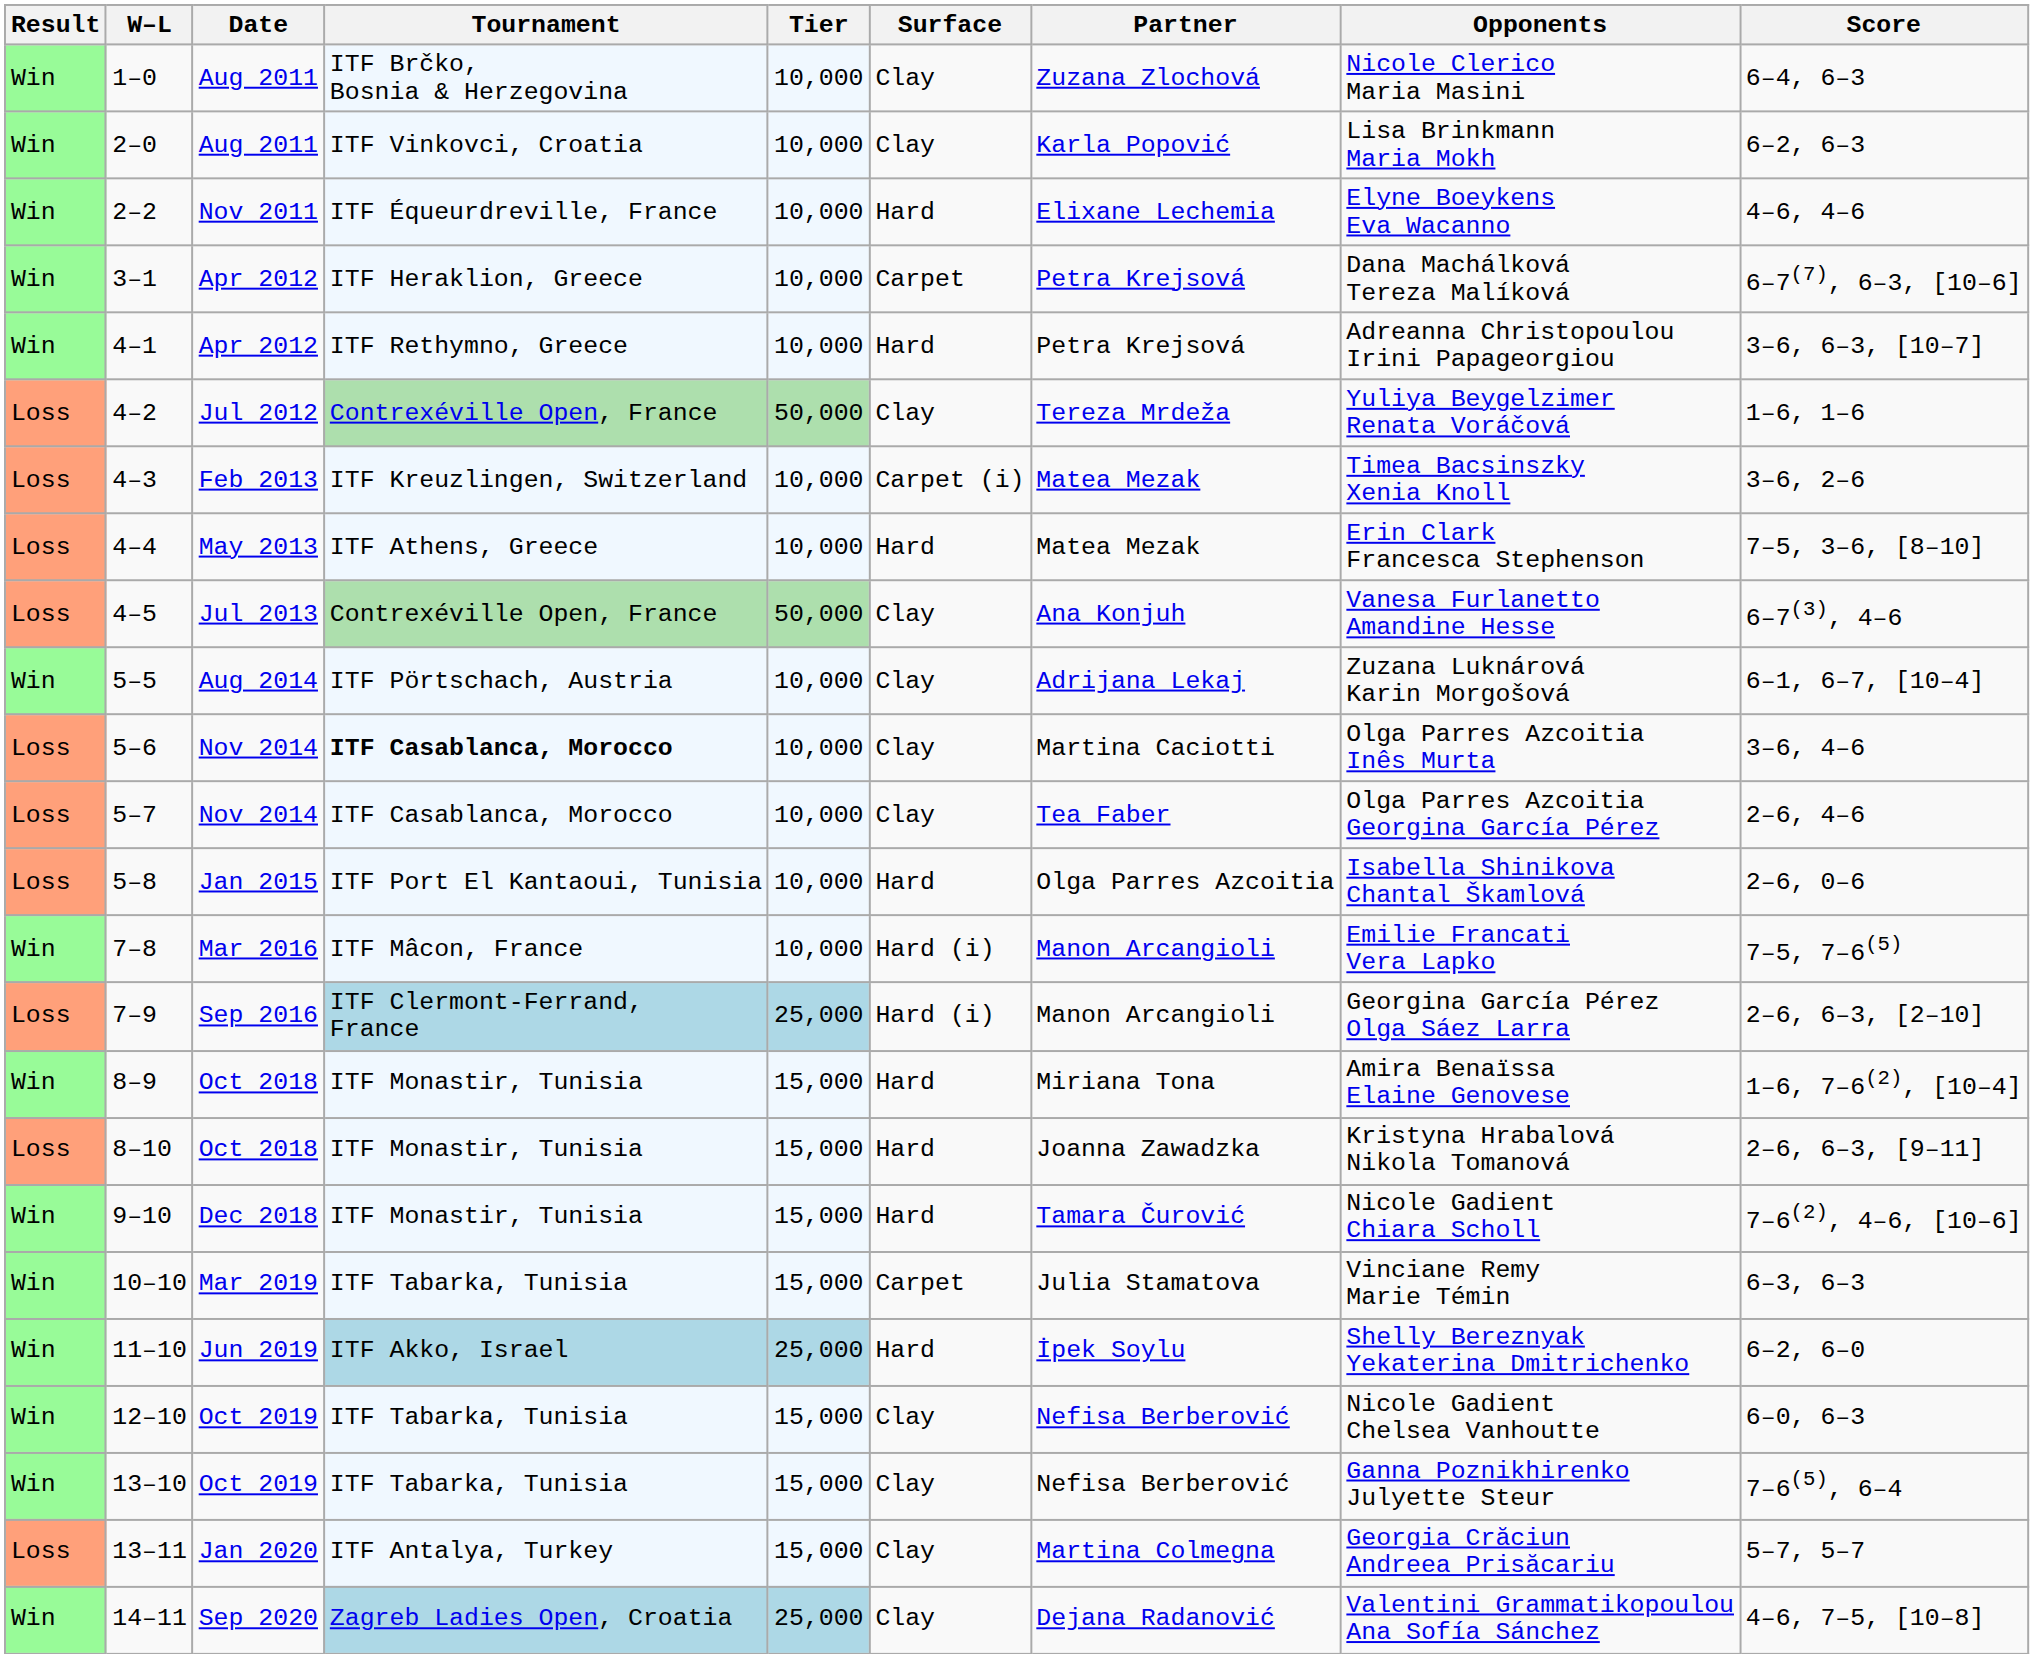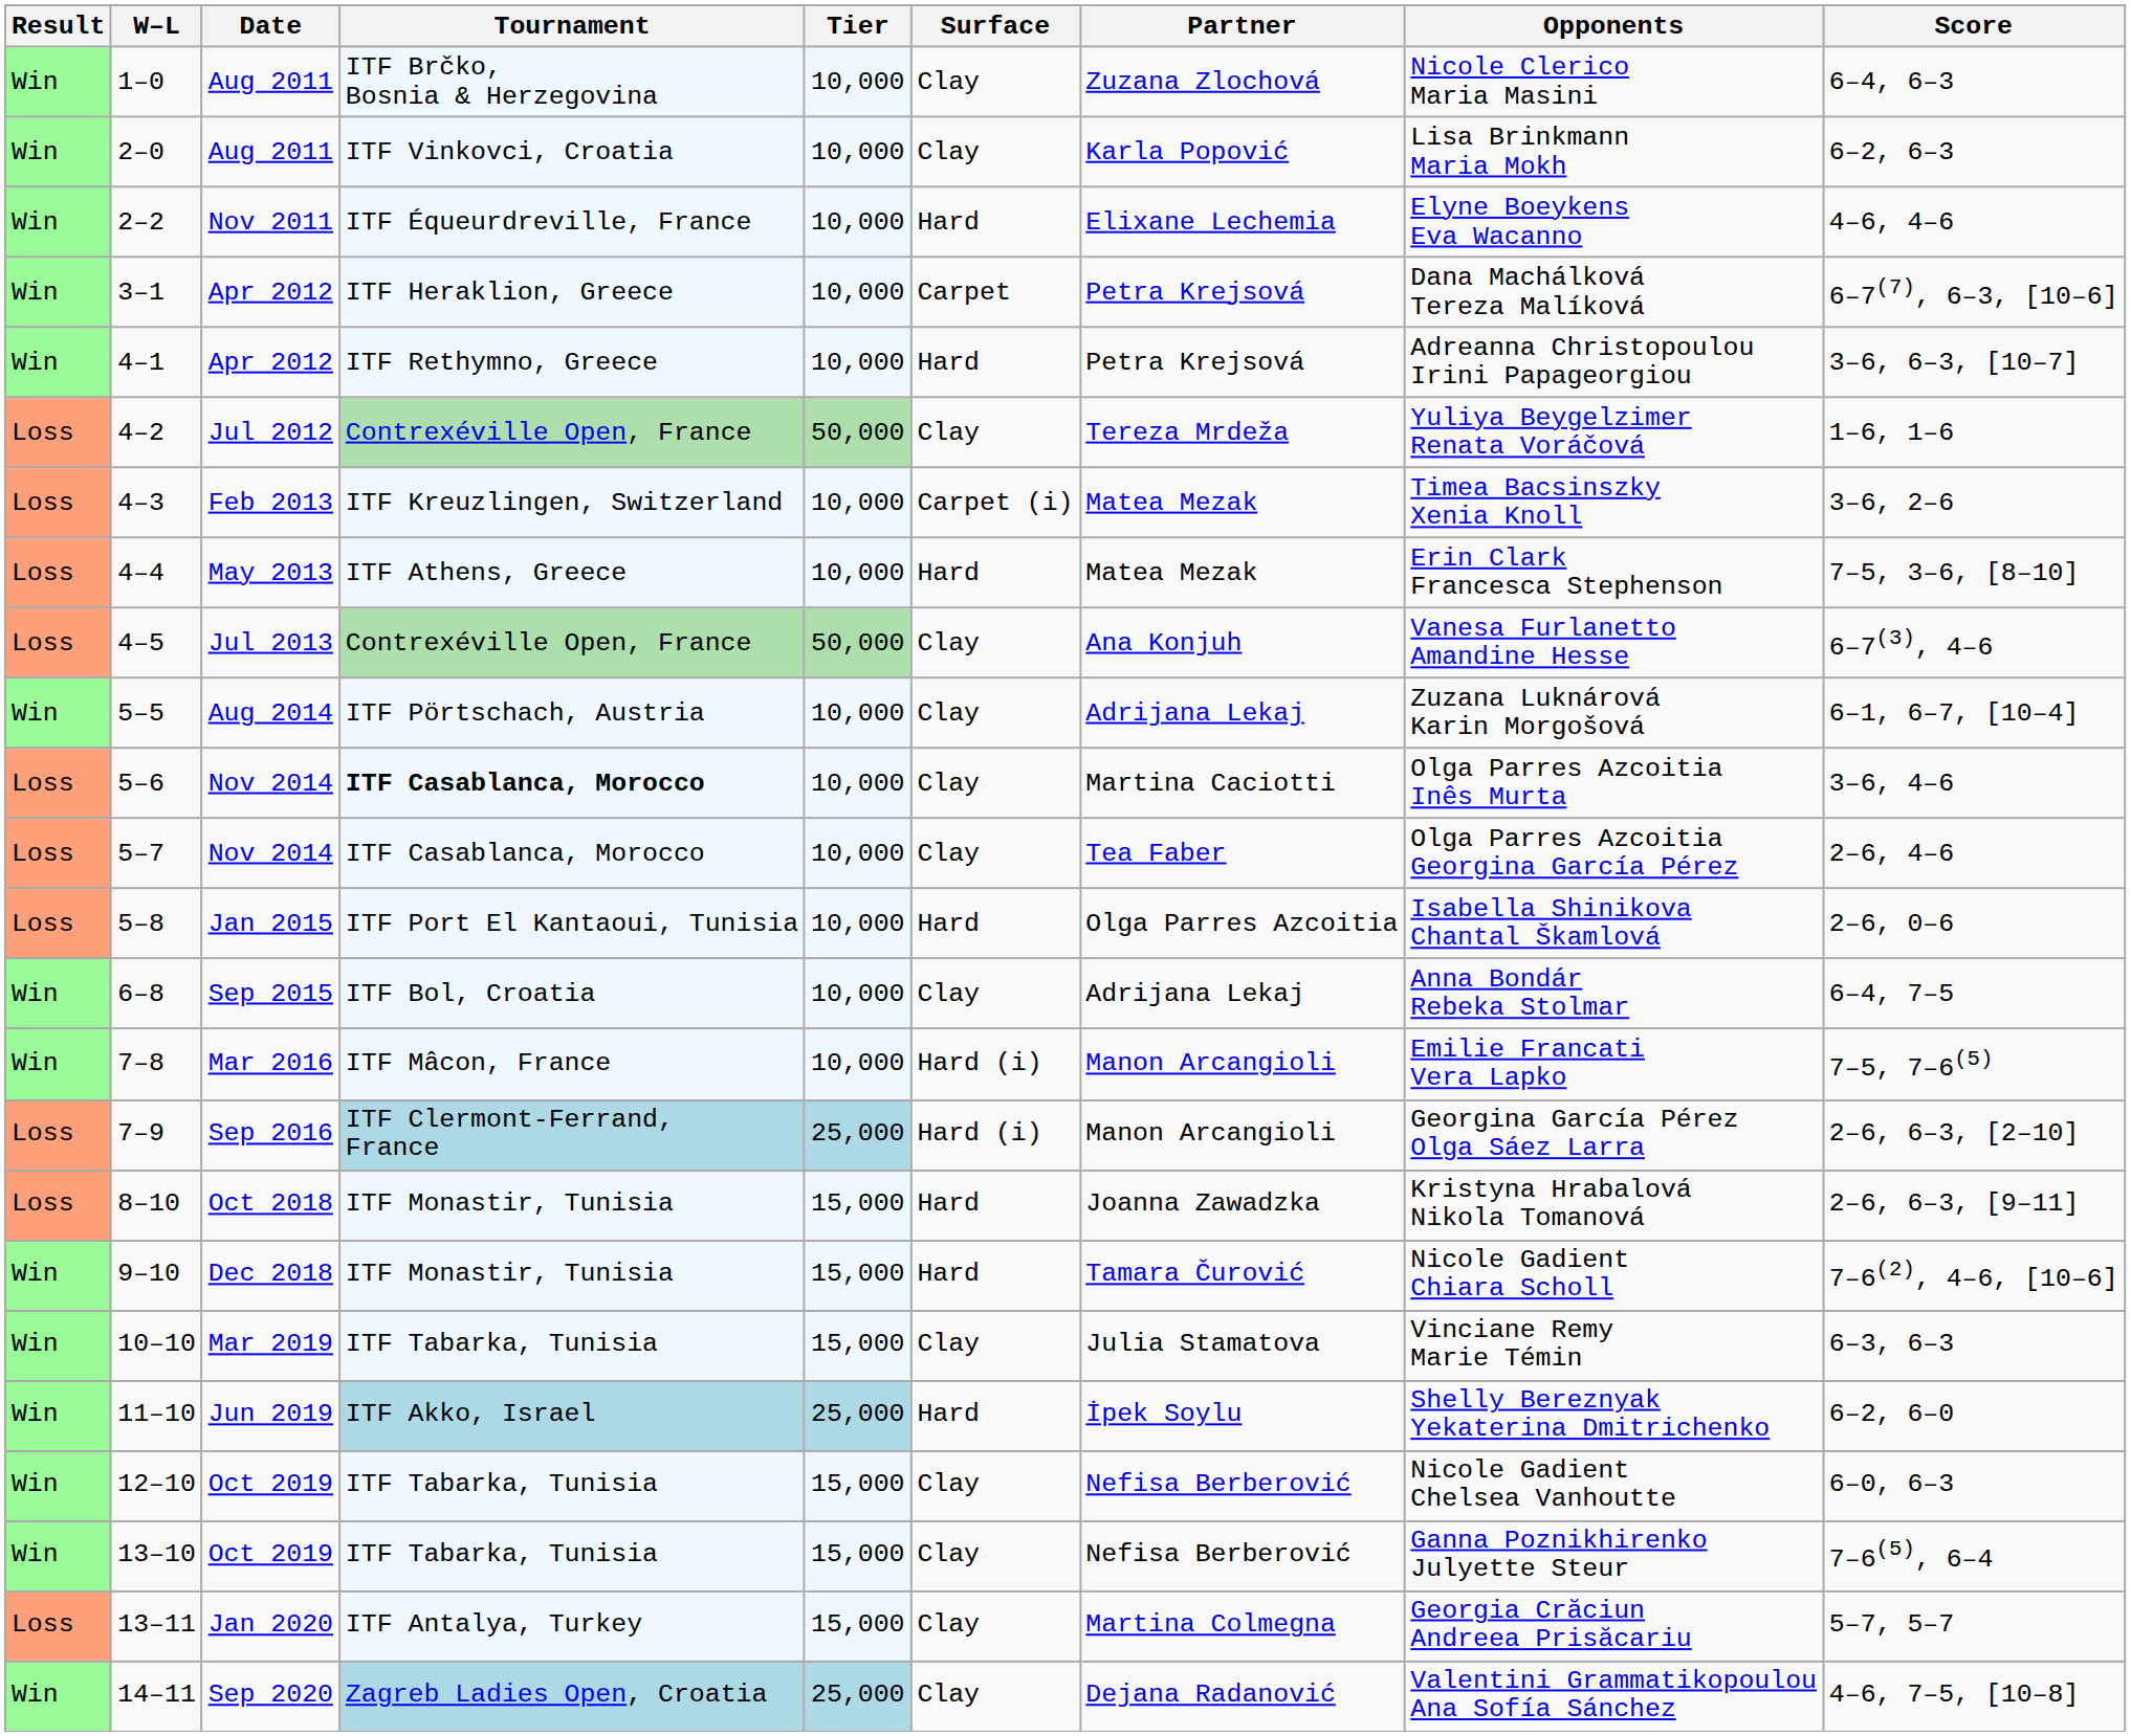 <table class="sortable wikitable" style=font-size:97%>
 <tr>
 <th>Result</th>
 <th class="unsortable">W–L</th>
 <th>Date</th>
 <th>Tournament</th>
 <th>Tier</th>
 <th>Surface</th>
 <th>Partner</th>
 <th>Opponents</th>
 <th class="unsortable">Score</th>
 </tr>
 <tr>
 <td style="background:#98fb98;">Win</td>
 <td>1–0</td>
 <td><a href='#'>Aug 2011</a></td>
 <td style="background:#f0f8ff;">ITF Brčko, <br>Bosnia & Herzegovina</td>
 <td style="background:#f0f8ff;">10,000</td>
 <td>Clay</td>
 <td> <a href='#'>Zuzana Zlochová</a></td>
 <td> <a href='#'>Nicole Clerico</a> <br>  Maria Masini</td>
 <td>6–4, 6–3</td>
 </tr>
 <tr>
 <td style="background:#98fb98;">Win</td>
 <td>2–0</td>
 <td><a href='#'>Aug 2011</a></td>
 <td style="background:#f0f8ff;">ITF Vinkovci, Croatia</td>
 <td style="background:#f0f8ff;">10,000</td>
 <td>Clay</td>
 <td> <a href='#'>Karla Popović</a></td>
 <td> Lisa Brinkmann <br>  <a href='#'>Maria Mokh</a></td>
 <td>6–2, 6–3</td>
 </tr>
 <tr>
 <td style="background:#98fb98;">Win</td>
 <td>2–2</td>
 <td><a href='#'>Nov 2011</a></td>
 <td style="background:#f0f8ff;">ITF Équeurdreville, France</td>
 <td style="background:#f0f8ff;">10,000</td>
 <td>Hard</td>
 <td> <a href='#'>Elixane Lechemia</a></td>
 <td> <a href='#'>Elyne Boeykens</a> <br>  <a href='#'>Eva Wacanno</a></td>
 <td>4–6, 4–6</td>
 </tr>
 <tr>
 <td style="background:#98fb98;">Win</td>
 <td>3–1</td>
 <td><a href='#'>Apr 2012</a></td>
 <td style="background:#f0f8ff;">ITF Heraklion, Greece</td>
 <td style="background:#f0f8ff;">10,000</td>
 <td>Carpet</td>
 <td> <a href='#'>Petra Krejsová</a></td>
 <td> Dana Machálková <br>  Tereza Malíková</td>
 <td>6–7<sup>(7)</sup>, 6–3, [10–6]</td>
 </tr>
 <tr>
 <td style="background:#98fb98;">Win</td>
 <td>4–1</td>
 <td><a href='#'>Apr 2012</a></td>
 <td style="background:#f0f8ff;">ITF Rethymno, Greece</td>
 <td style="background:#f0f8ff;">10,000</td>
 <td>Hard</td>
 <td> Petra Krejsová</td>
 <td> Adreanna Christopoulou <br>  Irini Papageorgiou</td>
 <td>3–6, 6–3, [10–7]</td>
 </tr>
 <tr>
 <td style="background:#ffa07a;">Loss</td>
 <td>4–2</td>
 <td><a href='#'>Jul 2012</a></td>
 <td style="background:#addfad;"><a href='#'>Contrexéville Open</a>, France</td>
 <td style="background:#addfad;">50,000</td>
 <td>Clay</td>
 <td> <a href='#'>Tereza Mrdeža</a></td>
 <td> <a href='#'>Yuliya Beygelzimer</a> <br>  <a href='#'>Renata Voráčová</a></td>
 <td>1–6, 1–6</td>
 </tr>
 <tr>
 <td style="background:#ffa07a;">Loss</td>
 <td>4–3</td>
 <td><a href='#'>Feb 2013</a></td>
 <td style="background:#f0f8ff;">ITF Kreuzlingen, Switzerland</td>
 <td style="background:#f0f8ff;">10,000</td>
 <td>Carpet (i)</td>
 <td> <a href='#'>Matea Mezak</a></td>
 <td> <a href='#'>Timea Bacsinszky</a> <br>  <a href='#'>Xenia Knoll</a></td>
 <td>3–6, 2–6</td>
 </tr>
 <tr>
 <td style="background:#ffa07a;">Loss</td>
 <td>4–4</td>
 <td><a href='#'>May 2013</a></td>
 <td style="background:#f0f8ff;">ITF Athens, Greece</td>
 <td style="background:#f0f8ff;">10,000</td>
 <td>Hard</td>
 <td> Matea Mezak</td>
 <td> <a href='#'>Erin Clark</a> <br>  Francesca Stephenson</td>
 <td>7–5, 3–6, [8–10]</td>
 </tr>
 <tr>
 <td style="background:#ffa07a;">Loss</td>
 <td>4–5</td>
 <td><a href='#'>Jul 2013</a></td>
 <td style="background:#addfad;">Contrexéville Open, France</td>
 <td style="background:#addfad;">50,000</td>
 <td>Clay</td>
 <td> <a href='#'>Ana Konjuh</a></td>
 <td> <a href='#'>Vanesa Furlanetto</a> <br>  <a href='#'>Amandine Hesse</a></td>
 <td>6–7<sup>(3)</sup>, 4–6</td>
 </tr>
 <tr>
 <td style="background:#98fb98;">Win</td>
 <td>5–5</td>
 <td><a href='#'>Aug 2014</a></td>
 <td style="background:#f0f8ff;">ITF Pörtschach, Austria</td>
 <td style="background:#f0f8ff;">10,000</td>
 <td>Clay</td>
 <td> <a href='#'>Adrijana Lekaj</a></td>
 <td> Zuzana Luknárová <br>  Karin Morgošová</td>
 <td>6–1, 6–7, [10–4]</td>
 </tr>
 <tr>
 <td style="background:#ffa07a;">Loss</td>
 <td>5–6</td>
 <td><a href='#'>Nov 2014</a></td>
 <td style="background:#f0f8ff;"><strong>ITF Casablanca, Morocco</strong></td>
 <td style="background:#f0f8ff;">10,000</td>
 <td>Clay</td>
 <td> Martina Caciotti</td>
 <td> Olga Parres Azcoitia <br>  <a href='#'>Inês Murta</a></td>
 <td>3–6, 4–6</td>
 </tr>
 <tr>
 <td style="background:#ffa07a;">Loss</td>
 <td>5–7</td>
 <td><a href='#'>Nov 2014</a></td>
 <td style="background:#f0f8ff;">ITF Casablanca, Morocco</td>
 <td style="background:#f0f8ff;">10,000</td>
 <td>Clay</td>
 <td> <a href='#'>Tea Faber</a></td>
 <td> Olga Parres Azcoitia <br>  <a href='#'>Georgina García Pérez</a></td>
 <td>2–6, 4–6</td>
 </tr>
 <tr>
 <td style="background:#ffa07a;">Loss</td>
 <td>5–8</td>
 <td><a href='#'>Jan 2015</a></td>
 <td style="background:#f0f8ff;">ITF Port El Kantaoui, Tunisia</td>
 <td style="background:#f0f8ff;">10,000</td>
 <td>Hard</td>
 <td> Olga Parres Azcoitia</td>
 <td> <a href='#'>Isabella Shinikova</a> <br>  <a href='#'>Chantal Škamlová</a></td>
 <td>2–6, 0–6</td>
 </tr>
 <tr>
 <td style="background:#98fb98;">Win</td>
+<td>6–8</td>
+<td><a href='#'>Sep 2015</a></td>
+<td style="background:#f0f8ff;">ITF Bol, Croatia</td>
+<td style="background:#f0f8ff;">10,000</td>
+<td>Clay</td>
+<td> Adrijana Lekaj</td>
+<td> <a href='#'>Anna Bondár</a> <br>  <a href='#'>Rebeka Stolmar</a></td>
+<td>6–4, 7–5</td>
+</tr>
+<tr>
+<td style="background:#98fb98;">Win</td>
 <td>7–8</td>
 <td><a href='#'>Mar 2016</a></td>
 <td style="background:#f0f8ff;">ITF Mâcon, France</td>
 <td style="background:#f0f8ff;">10,000</td>
 <td>Hard (i)</td>
 <td> <a href='#'>Manon Arcangioli</a></td>
 <td> <a href='#'>Emilie Francati</a> <br>  <a href='#'>Vera Lapko</a></td>
 <td>7–5, 7–6<sup>(5)</sup></td>
 </tr>
 <tr>
 <td style="background:#ffa07a;">Loss</td>
 <td>7–9</td>
 <td><a href='#'>Sep 2016</a></td>
 <td style="background:lightblue;">ITF Clermont-Ferrand, <br>France</td>
 <td style="background:lightblue;">25,000</td>
 <td>Hard (i)</td>
 <td> Manon Arcangioli</td>
 <td> Georgina García Pérez <br>  <a href='#'>Olga Sáez Larra</a></td>
 <td>2–6, 6–3, [2–10]</td>
-</tr>
-<tr>
-<td style="background:#98fb98;">Win</td>
-<td>8–9</td>
-<td><a href='#'>Oct 2018</a></td>
-<td style="background:#f0f8ff;">ITF Monastir, Tunisia</td>
-<td style="background:#f0f8ff;">15,000</td>
-<td>Hard</td>
-<td> Miriana Tona</td>
-<td> Amira Benaïssa <br>  <a href='#'>Elaine Genovese</a></td>
-<td>1–6, 7–6<sup>(2)</sup>, [10–4]</td>
 </tr>
 <tr>
 <td style="background:#ffa07a;">Loss</td>
 <td>8–10</td>
 <td><a href='#'>Oct 2018</a></td>
 <td style="background:#f0f8ff;">ITF Monastir, Tunisia</td>
 <td style="background:#f0f8ff;">15,000</td>
 <td>Hard</td>
 <td> Joanna Zawadzka</td>
 <td> Kristyna Hrabalová <br>  Nikola Tomanová</td>
 <td>2–6, 6–3, [9–11]</td>
 </tr>
 <tr>
 <td style="background:#98fb98;">Win</td>
 <td>9–10</td>
 <td><a href='#'>Dec 2018</a></td>
 <td style="background:#f0f8ff;">ITF Monastir, Tunisia</td>
 <td style="background:#f0f8ff;">15,000</td>
 <td>Hard</td>
 <td> <a href='#'>Tamara Čurović</a></td>
 <td> Nicole Gadient <br>  <a href='#'>Chiara Scholl</a></td>
 <td>7–6<sup>(2)</sup>, 4–6, [10–6]</td>
 </tr>
 <tr>
 <td style="background:#98fb98;">Win</td>
 <td>10–10</td>
 <td><a href='#'>Mar 2019</a></td>
 <td style="background:#f0f8ff;">ITF Tabarka, Tunisia</td>
 <td style="background:#f0f8ff;">15,000</td>
-<td>Carpet</td>
+<td>Clay</td>
 <td> Julia Stamatova</td>
 <td> Vinciane Remy <br>  Marie Témin</td>
 <td>6–3, 6–3</td>
 </tr>
 <tr>
 <td style="background:#98fb98;">Win</td>
 <td>11–10</td>
 <td><a href='#'>Jun 2019</a></td>
 <td style="background:lightblue;">ITF Akko, Israel</td>
 <td style="background:lightblue;">25,000</td>
 <td>Hard</td>
 <td> <a href='#'>İpek Soylu</a></td>
 <td> <a href='#'>Shelly Bereznyak</a> <br>  <a href='#'>Yekaterina Dmitrichenko</a></td>
 <td>6–2, 6–0</td>
 </tr>
 <tr>
 <td style="background:#98fb98;">Win</td>
 <td>12–10</td>
 <td><a href='#'>Oct 2019</a></td>
 <td style="background:#f0f8ff;">ITF Tabarka, Tunisia</td>
 <td style="background:#f0f8ff;">15,000</td>
 <td>Clay</td>
 <td> <a href='#'>Nefisa Berberović</a></td>
 <td> Nicole Gadient <br>  Chelsea Vanhoutte</td>
 <td>6–0, 6–3</td>
 </tr>
 <tr>
 <td style="background:#98fb98;">Win</td>
 <td>13–10</td>
 <td><a href='#'>Oct 2019</a></td>
 <td style="background:#f0f8ff;">ITF Tabarka, Tunisia</td>
 <td style="background:#f0f8ff;">15,000</td>
 <td>Clay</td>
 <td> Nefisa Berberović</td>
 <td> <a href='#'>Ganna Poznikhirenko</a> <br>  Julyette Steur</td>
 <td>7–6<sup>(5)</sup>, 6–4</td>
 </tr>
 <tr>
 <td style="background:#ffa07a;">Loss</td>
 <td>13–11</td>
 <td><a href='#'>Jan 2020</a></td>
 <td style="background:#f0f8ff;">ITF Antalya, Turkey</td>
 <td style="background:#f0f8ff;">15,000</td>
 <td>Clay</td>
 <td> <a href='#'>Martina Colmegna</a></td>
 <td> <a href='#'>Georgia Crăciun</a> <br>  <a href='#'>Andreea Prisăcariu</a></td>
 <td>5–7, 5–7</td>
 </tr>
 <tr>
 <td style="background:#98fb98;">Win</td>
 <td>14–11</td>
 <td><a href='#'>Sep 2020</a></td>
 <td style="background:lightblue;"><a href='#'>Zagreb Ladies Open</a>, Croatia</td>
 <td style="background:lightblue;">25,000</td>
 <td>Clay</td>
 <td> <a href='#'>Dejana Radanović</a></td>
 <td> <a href='#'>Valentini Grammatikopoulou</a> <br>  <a href='#'>Ana Sofía Sánchez</a></td>
 <td>4–6, 7–5, [10–8]</td>
 </tr>
 </table>
